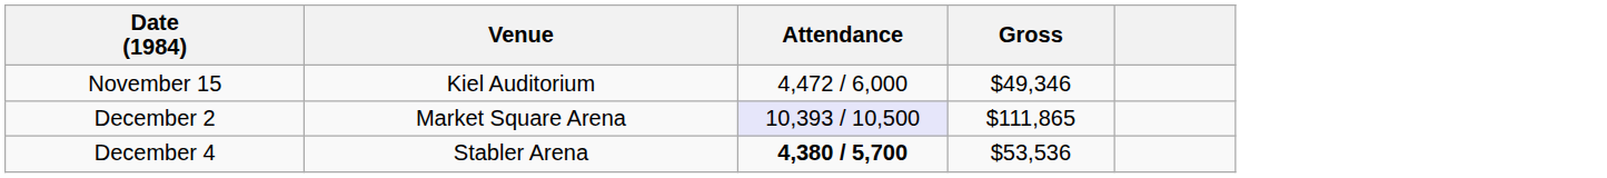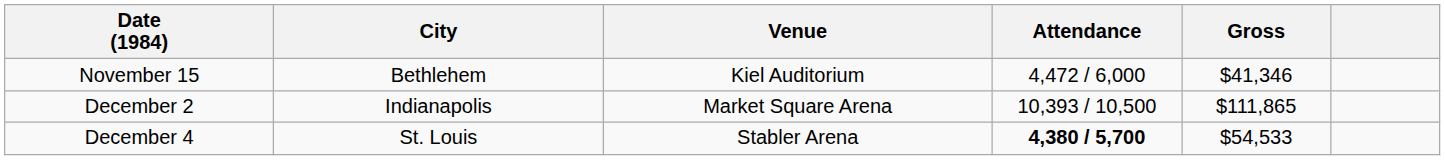 <table class="wikitable plainrowheaders" style="text-align:center;">
 <tr>
 <th scope="col" style="width:13em;">Date<br>(1984)</th>
+<th scope="col" style="width:16em;">City</th>
 <th scope="col" style="width:19em;">Venue</th>
 <th scope="col" style="width:9em;">Attendance</th>
 <th scope="col" style="width:7em;">Gross</th>
 <th scope="col" style="width:5em;" class="unsortable"></th>
 </tr>
 <tr>
 <td>November 15</td>
+<td>Bethlehem</td>
 <td>Kiel Auditorium</td>
 <td>4,472 / 6,000</td>
-<td>$49,346</td>
+<td>$41,346</td>
 <td></td>
 </tr>
 <tr>
 <td>December 2</td>
+<td>Indianapolis</td>
 <td>Market Square Arena</td>
-<td style="background: lavender;">10,393 / 10,500</td>
+<td>10,393 / 10,500</td>
 <td>$111,865</td>
 <td></td>
 </tr>
 <tr>
 <td>December 4</td>
+<td>St. Louis</td>
 <td>Stabler Arena</td>
 <td><strong>4,380 / 5,700</strong></td>
-<td>$53,536</td>
+<td>$54,533</td>
 <td></td>
 </tr>
 </table>
